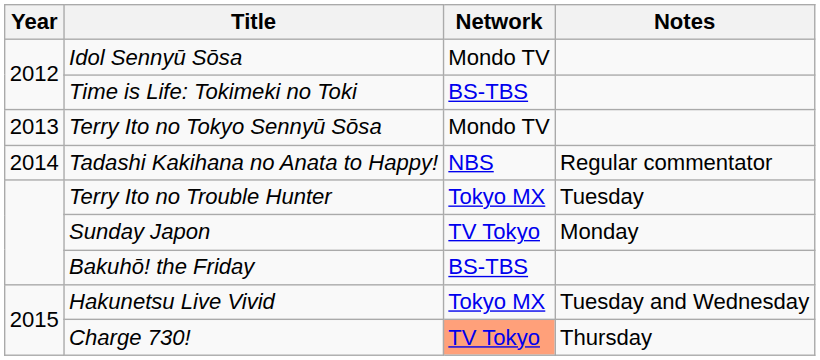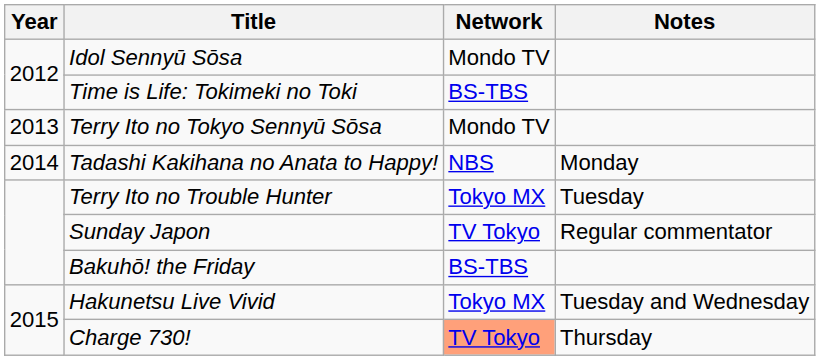 <table class="wikitable">
 <tr>
 <th>Year</th>
 <th>Title</th>
 <th>Network</th>
 <th>Notes</th>
 </tr>
 <tr>
 <td rowspan="2">2012</td>
 <td><em>Idol Sennyū Sōsa</em></td>
 <td>Mondo TV</td>
 <td></td>
 </tr>
 <tr>
 <td><em>Time is Life: Tokimeki no Toki</em></td>
 <td><a href='#'>BS-TBS</a></td>
 <td></td>
 </tr>
 <tr>
 <td>2013</td>
 <td><em>Terry Ito no Tokyo Sennyū Sōsa</em></td>
 <td>Mondo TV</td>
 <td></td>
 </tr>
 <tr>
 <td>2014</td>
 <td><em>Tadashi Kakihana no Anata to Happy!</em></td>
 <td><a href='#'>NBS</a></td>
-<td>Regular commentator</td>
+<td>Monday</td>
 </tr>
 <tr>
 <td rowspan="3"></td>
 <td><em>Terry Ito no Trouble Hunter</em></td>
 <td><a href='#'>Tokyo MX</a></td>
 <td>Tuesday</td>
 </tr>
 <tr>
 <td><em>Sunday Japon</em></td>
 <td><a href='#'>TV Tokyo</a></td>
-<td>Monday</td>
+<td>Regular commentator</td>
 </tr>
 <tr>
 <td><em>Bakuhō! the Friday</em></td>
 <td><a href='#'>BS-TBS</a></td>
 <td></td>
 </tr>
 <tr>
 <td rowspan="2">2015</td>
 <td><em>Hakunetsu Live Vivid</em></td>
 <td><a href='#'>Tokyo MX</a></td>
 <td>Tuesday and Wednesday</td>
 </tr>
 <tr>
 <td><em>Charge 730!</em></td>
 <td style="background: lightsalmon;"><a href='#'>TV Tokyo</a></td>
 <td>Thursday</td>
 </tr>
 </table>
